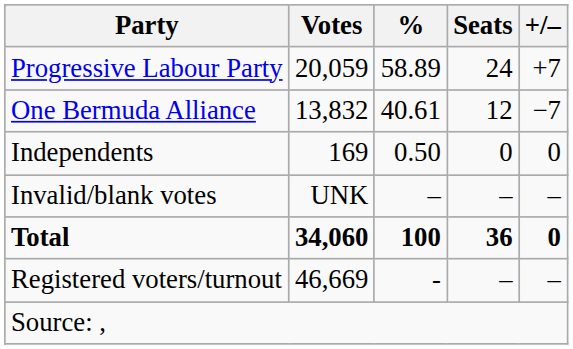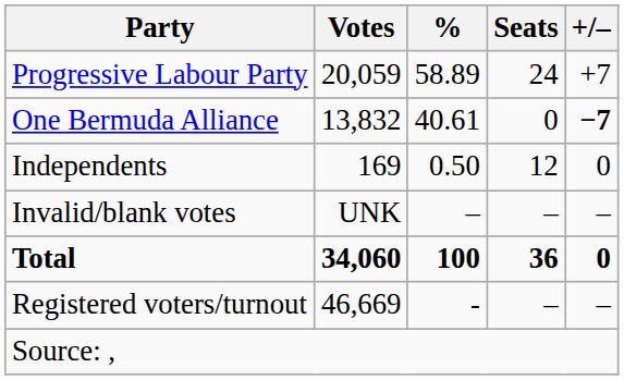 <table class=wikitable style=text-align:right>
 <tr>
 <th>Party</th>
 <th>Votes</th>
 <th>%</th>
 <th>Seats</th>
 <th>+/–</th>
 </tr>
 <tr>
 <td align=left><a href='#'>Progressive Labour Party</a></td>
 <td>20,059</td>
 <td>58.89</td>
 <td>24</td>
 <td>+7</td>
 </tr>
 <tr>
 <td align=left><a href='#'>One Bermuda Alliance</a></td>
 <td>13,832</td>
 <td>40.61</td>
-<td>12</td>
-<td>−7</td>
+<td>0</td>
+<td><strong>−7</strong></td>
 </tr>
 <tr>
 <td align=left>Independents</td>
 <td>169</td>
 <td>0.50</td>
-<td>0</td>
+<td>12</td>
 <td>0</td>
 </tr>
 <tr>
 <td align=left>Invalid/blank votes</td>
 <td>UNK</td>
 <td>–</td>
 <td>–</td>
 <td>–</td>
 </tr>
 <tr>
 <td align=left><strong>Total</strong></td>
 <td><strong>34,060</strong></td>
 <td><strong>100</strong></td>
 <td><strong>36</strong></td>
 <td><strong>0</strong></td>
 </tr>
 <tr>
 <td align=left>Registered voters/turnout</td>
 <td>46,669</td>
 <td>-</td>
 <td>–</td>
 <td>–</td>
 </tr>
 <tr>
 <td align=left colspan=5>Source: , </td>
 </tr>
 </table>
